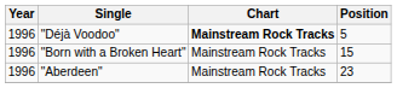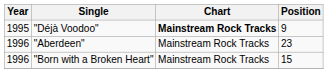 <table class="wikitable">
 <tr>
 <th align="left" valign="top">Year</th>
 <th align="left" valign="top">Single</th>
 <th align="left" valign="top">Chart</th>
 <th align="left" valign="top">Position</th>
 </tr>
 <tr>
-<td align="left" valign="top">1996</td>
+<td align="left" valign="top">1995</td>
 <td align="left" valign="top">"Déjà Voodoo"</td>
 <td align="left" valign="top"><strong>Mainstream Rock Tracks</strong></td>
-<td align="left" valign="top">5</td>
+<td align="left" valign="top">9</td>
+</tr>
+<tr>
+<td align="left" valign="top">1996</td>
+<td align="left" valign="top">"Aberdeen"</td>
+<td align="left" valign="top">Mainstream Rock Tracks</td>
+<td align="left" valign="top">23</td>
 </tr>
 <tr>
 <td align="left" valign="top">1996</td>
 <td align="left" valign="top">"Born with a Broken Heart"</td>
 <td align="left" valign="top">Mainstream Rock Tracks</td>
 <td align="left" valign="top">15</td>
 </tr>
 <tr>
-<td align="left" valign="top">1996</td>
-<td align="left" valign="top">"Aberdeen"</td>
-<td align="left" valign="top">Mainstream Rock Tracks</td>
-<td align="left" valign="top">23</td>
-</tr>
-<tr>
 </tr>
 </table>
